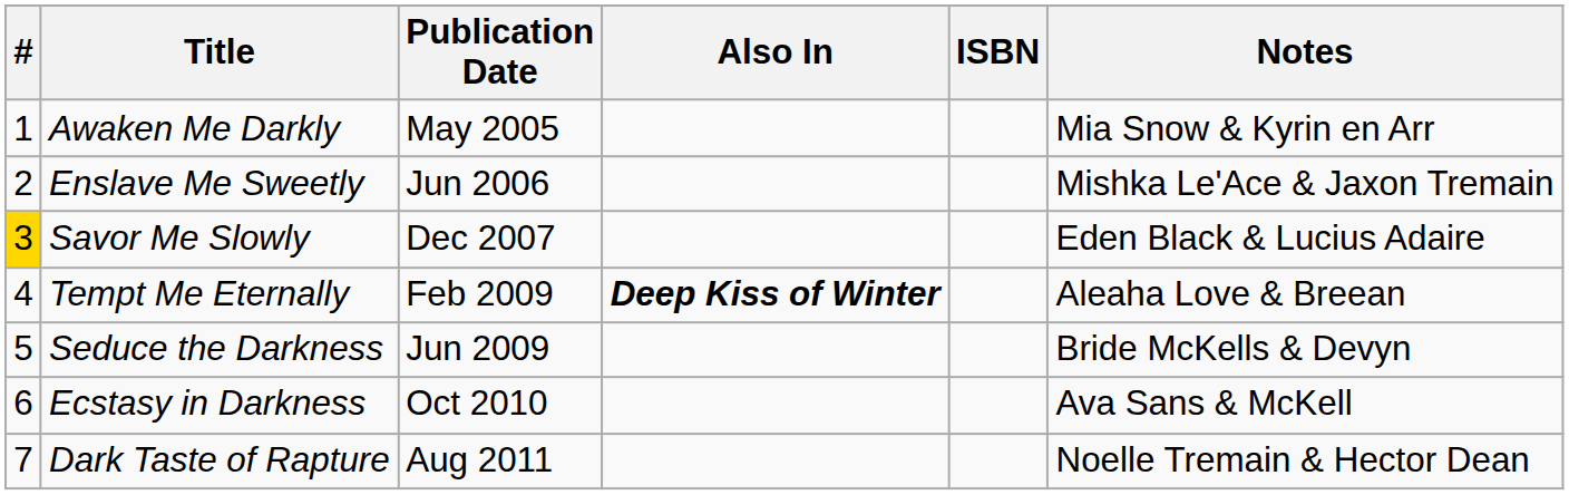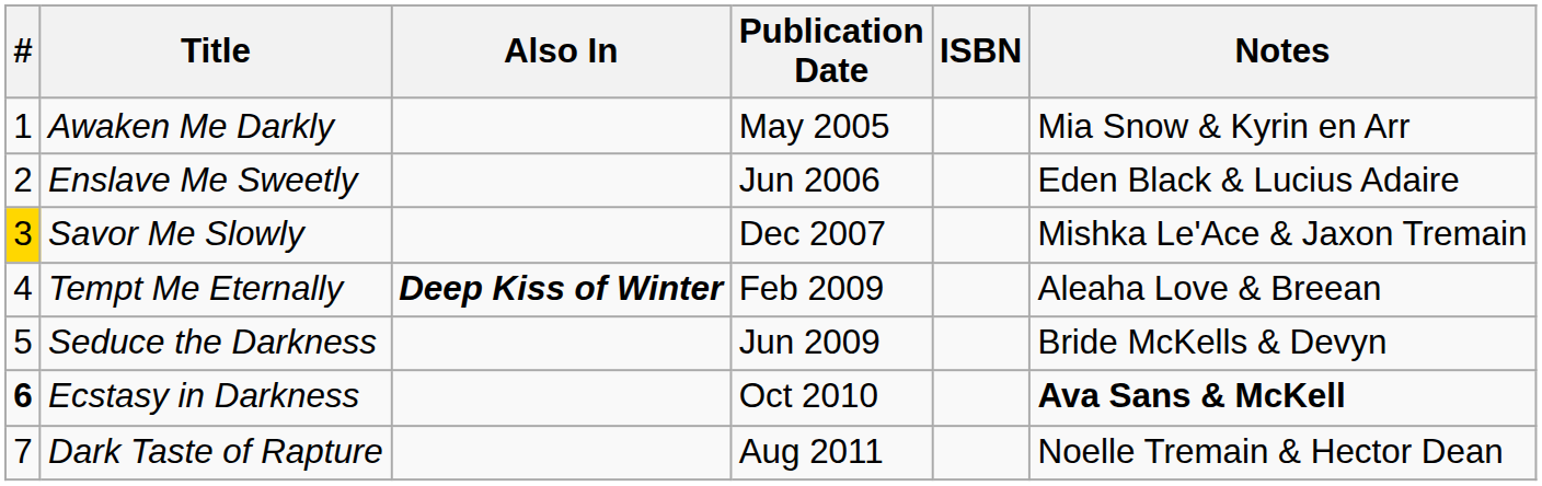 <table class="wikitable">
 <tr>
 <th>#</th>
 <th>Title</th>
+<th>Also In</th>
 <th>Publication<br>Date</th>
-<th>Also In</th>
 <th>ISBN</th>
 <th>Notes</th>
 </tr>
 <tr>
 <td>1</td>
 <td><em>Awaken Me Darkly</em></td>
+<td></td>
 <td>May 2005</td>
-<td></td>
 <td></td>
 <td>Mia Snow & Kyrin en Arr</td>
 </tr>
 <tr>
 <td>2</td>
 <td><em>Enslave Me Sweetly</em></td>
+<td></td>
 <td>Jun 2006</td>
 <td></td>
+<td>Eden Black & Lucius Adaire</td>
+</tr>
+<tr>
+<td style="background: gold;">3</td>
+<td><em>Savor Me Slowly</em></td>
+<td></td>
+<td>Dec 2007</td>
 <td></td>
 <td>Mishka Le'Ace & Jaxon Tremain</td>
 </tr>
 <tr>
-<td style="background: gold;">3</td>
-<td><em>Savor Me Slowly</em></td>
-<td>Dec 2007</td>
-<td></td>
-<td></td>
-<td>Eden Black & Lucius Adaire</td>
-</tr>
-<tr>
 <td>4</td>
 <td><em>Tempt Me Eternally</em></td>
+<td><strong><em>Deep Kiss of Winter</em></strong></td>
 <td>Feb 2009</td>
-<td><strong><em>Deep Kiss of Winter</em></strong></td>
 <td></td>
 <td>Aleaha Love & Breean</td>
 </tr>
 <tr>
 <td>5</td>
 <td><em>Seduce the Darkness</em></td>
+<td></td>
 <td>Jun 2009</td>
-<td></td>
 <td></td>
 <td>Bride McKells & Devyn</td>
 </tr>
 <tr>
-<td>6</td>
+<td><strong>6</strong></td>
 <td><em>Ecstasy in Darkness</em></td>
+<td></td>
 <td>Oct 2010</td>
 <td></td>
-<td></td>
-<td>Ava Sans & McKell</td>
+<td><strong>Ava Sans & McKell</strong></td>
 </tr>
 <tr>
 <td>7</td>
 <td><em>Dark Taste of Rapture</em></td>
+<td></td>
 <td>Aug 2011</td>
-<td></td>
 <td></td>
 <td>Noelle Tremain & Hector Dean</td>
 </tr>
 </table>
